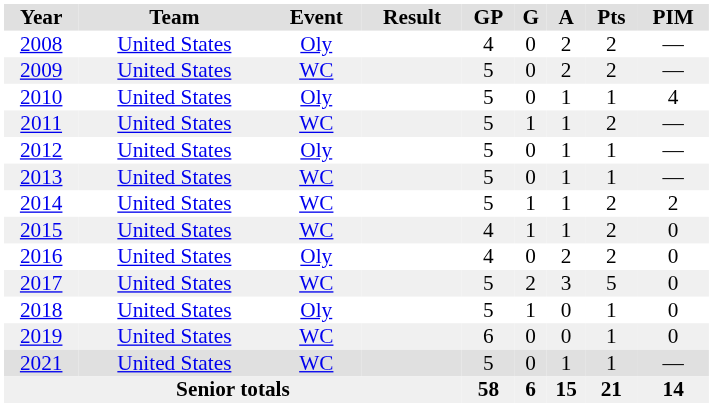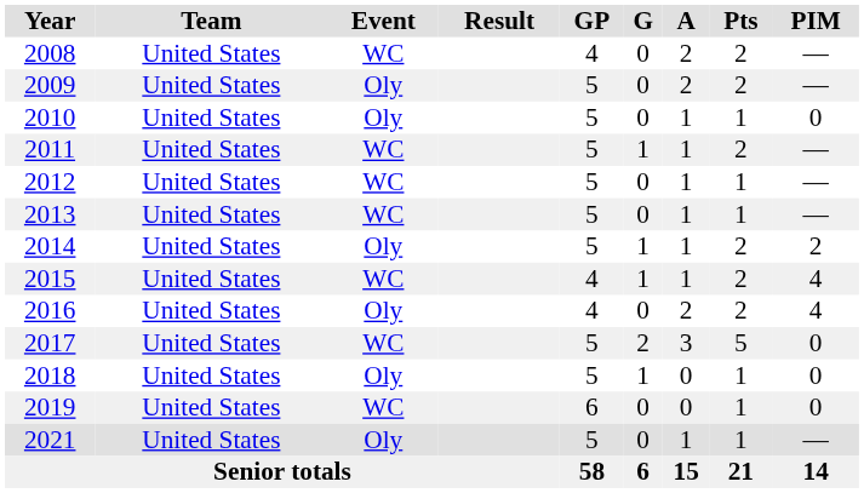 <table border="0" cellpadding="1" cellspacing="0" style="text-align:center; width:60%">
 <tr style="background:#e0e0e0;">
 <th>Year</th>
 <th>Team</th>
 <th>Event</th>
 <th>Result</th>
 <th>GP</th>
 <th>G</th>
 <th>A</th>
 <th>Pts</th>
 <th>PIM</th>
 </tr>
 <tr>
 <td><a href='#'>2008</a></td>
 <td><a href='#'>United States</a></td>
-<td><a href='#'>Oly</a></td>
+<td><a href='#'>WC</a></td>
 <td></td>
 <td>4</td>
 <td>0</td>
 <td>2</td>
 <td>2</td>
 <td>—</td>
 </tr>
 <tr bgcolor="#f0f0f0">
 <td><a href='#'>2009</a></td>
 <td><a href='#'>United States</a></td>
-<td><a href='#'>WC</a></td>
+<td><a href='#'>Oly</a></td>
 <td></td>
 <td>5</td>
 <td>0</td>
 <td>2</td>
 <td>2</td>
 <td>—</td>
 </tr>
 <tr>
 <td><a href='#'>2010</a></td>
 <td><a href='#'>United States</a></td>
 <td><a href='#'>Oly</a></td>
 <td></td>
 <td>5</td>
 <td>0</td>
 <td>1</td>
 <td>1</td>
-<td>4</td>
+<td>0</td>
 </tr>
 <tr bgcolor="#f0f0f0">
 <td><a href='#'>2011</a></td>
 <td><a href='#'>United States</a></td>
 <td><a href='#'>WC</a></td>
 <td></td>
 <td>5</td>
 <td>1</td>
 <td>1</td>
 <td>2</td>
 <td>—</td>
 </tr>
 <tr>
 <td><a href='#'>2012</a></td>
 <td><a href='#'>United States</a></td>
-<td><a href='#'>Oly</a></td>
+<td><a href='#'>WC</a></td>
 <td></td>
 <td>5</td>
 <td>0</td>
 <td>1</td>
 <td>1</td>
 <td>—</td>
 </tr>
 <tr bgcolor="#f0f0f0">
 <td><a href='#'>2013</a></td>
 <td><a href='#'>United States</a></td>
 <td><a href='#'>WC</a></td>
 <td></td>
 <td>5</td>
 <td>0</td>
 <td>1</td>
 <td>1</td>
 <td>—</td>
 </tr>
 <tr>
 <td><a href='#'>2014</a></td>
 <td><a href='#'>United States</a></td>
-<td><a href='#'>WC</a></td>
+<td><a href='#'>Oly</a></td>
 <td></td>
 <td>5</td>
 <td>1</td>
 <td>1</td>
 <td>2</td>
 <td>2</td>
 </tr>
 <tr bgcolor="#f0f0f0">
 <td><a href='#'>2015</a></td>
 <td><a href='#'>United States</a></td>
 <td><a href='#'>WC</a></td>
 <td></td>
 <td>4</td>
 <td>1</td>
 <td>1</td>
 <td>2</td>
-<td>0</td>
+<td>4</td>
 </tr>
 <tr>
 <td><a href='#'>2016</a></td>
 <td><a href='#'>United States</a></td>
 <td><a href='#'>Oly</a></td>
 <td></td>
 <td>4</td>
 <td>0</td>
 <td>2</td>
 <td>2</td>
-<td>0</td>
+<td>4</td>
 </tr>
 <tr bgcolor="#f0f0f0">
 <td><a href='#'>2017</a></td>
 <td><a href='#'>United States</a></td>
 <td><a href='#'>WC</a></td>
 <td></td>
 <td>5</td>
 <td>2</td>
 <td>3</td>
 <td>5</td>
 <td>0</td>
 </tr>
 <tr>
 <td><a href='#'>2018</a></td>
 <td><a href='#'>United States</a></td>
 <td><a href='#'>Oly</a></td>
 <td></td>
 <td>5</td>
 <td>1</td>
 <td>0</td>
 <td>1</td>
 <td>0</td>
 </tr>
 <tr bgcolor="#f0f0f0">
 <td><a href='#'>2019</a></td>
 <td><a href='#'>United States</a></td>
 <td><a href='#'>WC</a></td>
 <td></td>
 <td>6</td>
 <td>0</td>
 <td>0</td>
 <td>1</td>
 <td>0</td>
 </tr>
 <tr bgcolor="#e0e0e0">
 <td><a href='#'>2021</a></td>
 <td><a href='#'>United States</a></td>
-<td><a href='#'>WC</a></td>
+<td><a href='#'>Oly</a></td>
 <td></td>
 <td>5</td>
 <td>0</td>
 <td>1</td>
 <td>1</td>
 <td>—</td>
 </tr>
 <tr bgcolor="#f0f0f0">
 <th colspan=4>Senior totals</th>
 <th>58</th>
 <th>6</th>
 <th>15</th>
 <th>21</th>
 <th>14</th>
 </tr>
 </table>
